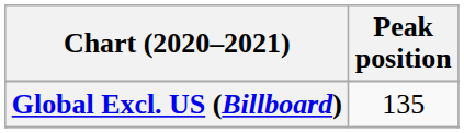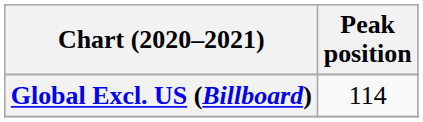 <table class="wikitable sortable plainrowheaders" style="text-align:center">
 <tr>
 <th scope="col">Chart (2020–2021)</th>
 <th scope="col">Peak<br>position</th>
 </tr>
 <tr>
 </tr>
 <tr>
 <th scope="row"><a href='#'>Global Excl. US</a> (<em><a href='#'>Billboard</a></em>)</th>
-<td>135</td>
+<td>114</td>
 </tr>
 <tr>
 </tr>
 <tr>
 </tr>
 </table>
